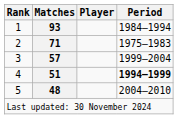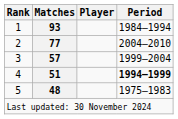 <table class="wikitable plainrowheaders sortable">
 <tr>
 <th scope=col>Rank</th>
 <th scope=col>Matches</th>
 <th scope=col>Player</th>
 <th scope=col>Period</th>
 </tr>
 <tr>
 <td align=center>1</td>
 <th scope=row style=text-align:center;>93</th>
 <td></td>
 <td>1984–1994</td>
 </tr>
 <tr>
 <td align=center>2</td>
-<th scope=row style=text-align:center;>71</th>
+<th scope=row style=text-align:center;>77</th>
 <td></td>
-<td>1975–1983</td>
+<td>2004–2010</td>
 </tr>
 <tr>
 <td align=center>3</td>
 <th scope=row style=text-align:center;>57</th>
 <td></td>
 <td>1999–2004</td>
 </tr>
 <tr>
 <td align=center>4</td>
 <th scope=row style=text-align:center;>51</th>
 <td></td>
 <td><strong>1994–1999</strong></td>
 </tr>
 <tr>
 <td align=center>5</td>
 <th scope=row style=text-align:center;>48</th>
 <td></td>
-<td>2004–2010</td>
+<td>1975–1983</td>
 </tr>
 <tr class=sortbottom>
 <td colspan=4><small>Last updated: 30 November 2024</small></td>
 </tr>
 </table>
